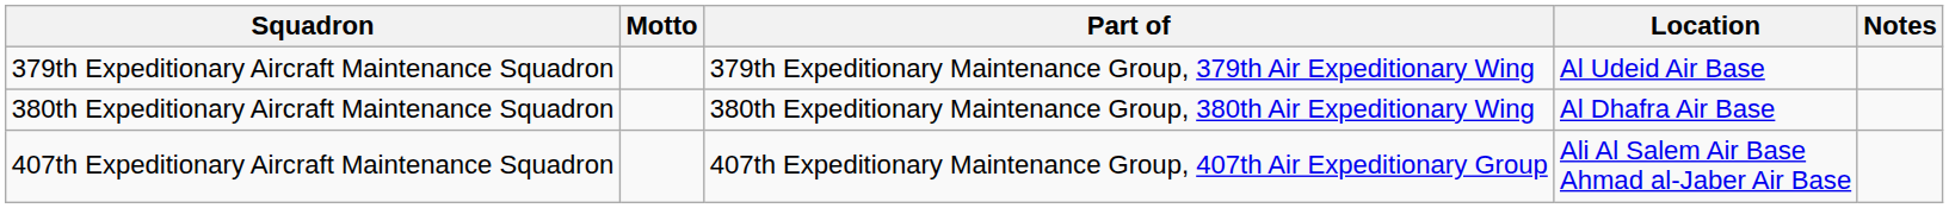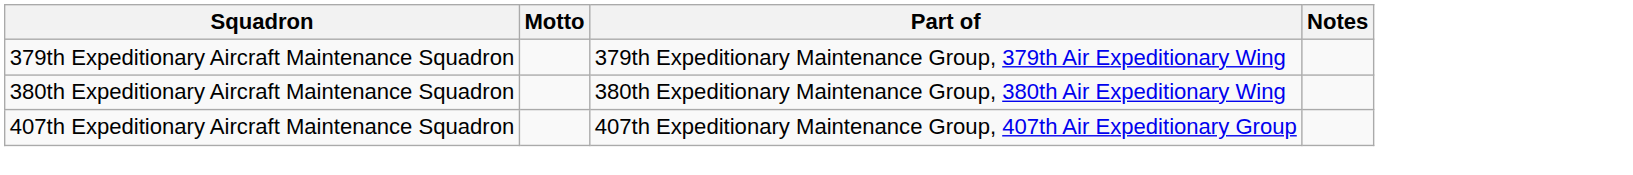 <table class="wikitable sortable">
 <tr>
 <th>Squadron</th>
 <th>Motto</th>
 <th>Part of</th>
-<th>Location</th>
 <th>Notes</th>
 </tr>
 <tr>
 <td>379th Expeditionary Aircraft Maintenance Squadron</td>
 <td></td>
 <td>379th Expeditionary Maintenance Group, <a href='#'>379th Air Expeditionary Wing</a></td>
-<td><a href='#'>Al Udeid Air Base</a></td>
 <td></td>
 </tr>
 <tr>
 <td>380th Expeditionary Aircraft Maintenance Squadron</td>
 <td></td>
 <td>380th Expeditionary Maintenance Group, <a href='#'>380th Air Expeditionary Wing</a></td>
-<td><a href='#'>Al Dhafra Air Base</a></td>
 <td></td>
 </tr>
 <tr>
 <td>407th Expeditionary Aircraft Maintenance Squadron</td>
 <td></td>
 <td>407th Expeditionary Maintenance Group, <a href='#'>407th Air Expeditionary Group</a></td>
-<td><a href='#'>Ali Al Salem Air Base</a><br><a href='#'>Ahmad al-Jaber Air Base</a></td>
 <td></td>
 </tr>
 </table>
